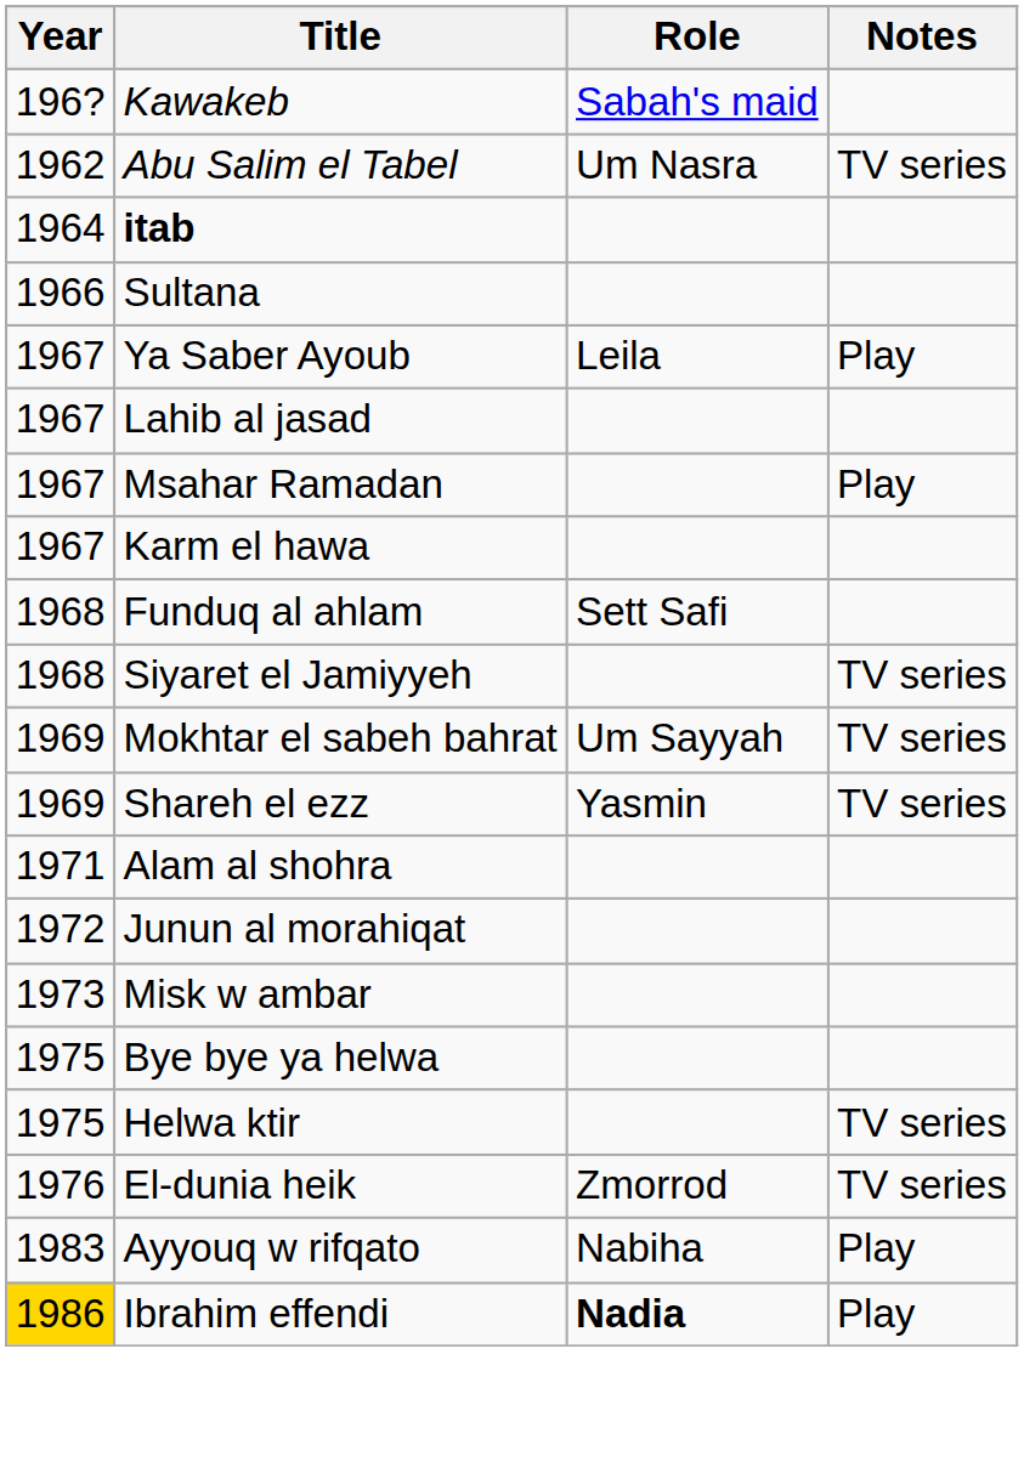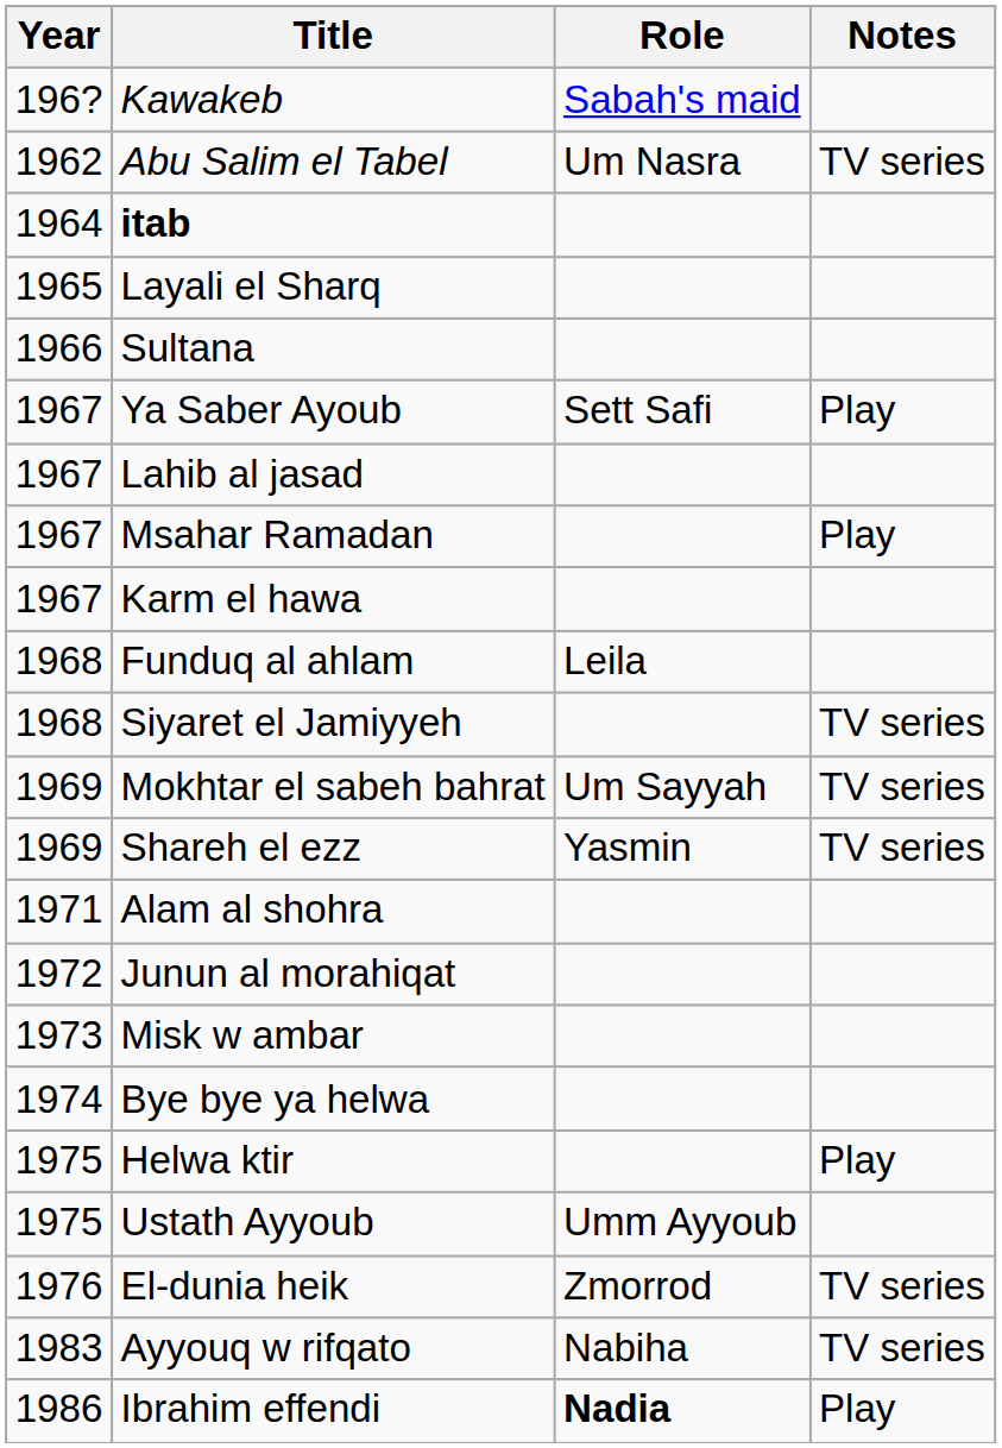 <table class="wikitable sortable">
 <tr>
 </tr>
 <tr>
 <th>Year</th>
 <th>Title</th>
 <th>Role</th>
 <th>Notes</th>
 </tr>
 <tr>
 <td>196?</td>
 <td><em>Kawakeb</em></td>
 <td><a href='#'>Sabah's maid</a></td>
 <td></td>
 </tr>
 <tr>
 <td>1962</td>
 <td><em>Abu Salim el Tabel</em></td>
 <td>Um Nasra</td>
 <td>TV series</td>
 </tr>
 <tr>
 <td>1964</td>
 <td><strong>itab<em></td>
 <td></td>
 <td></td>
 </tr>
 <tr>
+<td>1965</td>
+<td></em>Layali el Sharq<em></td>
+<td></td>
+<td></td>
+</tr>
+<tr>
 <td>1966</td>
 <td></em>Sultana<em></td>
 <td></td>
 <td></td>
 </tr>
 <tr>
 <td>1967</td>
 <td></em>Ya Saber Ayoub<em></td>
-<td>Leila</td>
+<td>Sett Safi</td>
 <td>Play</td>
 </tr>
 <tr>
 <td>1967</td>
 <td></em>Lahib al jasad<em></td>
 <td></td>
 <td></td>
 </tr>
 <tr>
 <td>1967</td>
 <td></em>Msahar Ramadan<em></td>
 <td></td>
 <td>Play</td>
 </tr>
 <tr>
 <td>1967</td>
 <td></em>Karm el hawa<em></td>
 <td></td>
 <td></td>
 </tr>
 <tr>
 <td>1968</td>
 <td></em>Funduq al ahlam<em></td>
-<td>Sett Safi</td>
+<td>Leila</td>
 <td></td>
 </tr>
 <tr>
 <td>1968</td>
 <td></em>Siyaret el Jamiyyeh<em></td>
 <td></td>
 <td>TV series</td>
 </tr>
 <tr>
 <td>1969</td>
 <td></em>Mokhtar el sabeh bahrat<em></td>
 <td>Um Sayyah</td>
 <td>TV series</td>
 </tr>
 <tr>
 <td>1969</td>
 <td></em>Shareh el ezz<em></td>
 <td>Yasmin</td>
 <td>TV series</td>
 </tr>
 <tr>
 <td>1971</td>
 <td></em>Alam  al  shohra<em></td>
 <td></td>
 <td></td>
 </tr>
 <tr>
 <td>1972</td>
 <td></em>Junun al morahiqat<em></td>
 <td></td>
 <td></td>
 </tr>
 <tr>
 <td>1973</td>
 <td></em>Misk w ambar<em></td>
 <td></td>
 <td></td>
 </tr>
 <tr>
-<td>1975</td>
+<td>1974</td>
 <td></em>Bye bye ya helwa<em></td>
 <td></td>
 <td></td>
 </tr>
 <tr>
 <td>1975</td>
 <td></em>Helwa ktir<em></td>
 <td></td>
-<td>TV series</td>
+<td>Play</td>
+</tr>
+<tr>
+<td>1975</td>
+<td></em>Ustath Ayyoub<em></td>
+<td>Umm Ayyoub</td>
+<td></td>
 </tr>
 <tr>
 <td>1976</td>
 <td></em>El-dunia heik<em></td>
 <td>Zmorrod</td>
 <td>TV series</td>
 </tr>
 <tr>
 <td>1983</td>
 <td></em>Ayyouq w rifqato<em></td>
 <td>Nabiha</td>
-<td>Play</td>
+<td>TV series</td>
 </tr>
 <tr>
-<td style="background: gold;">1986</td>
+<td>1986</td>
 <td></em>Ibrahim effendi<em></td>
 <td><strong>Nadia</strong></td>
 <td>Play</td>
 </tr>
 </table>
